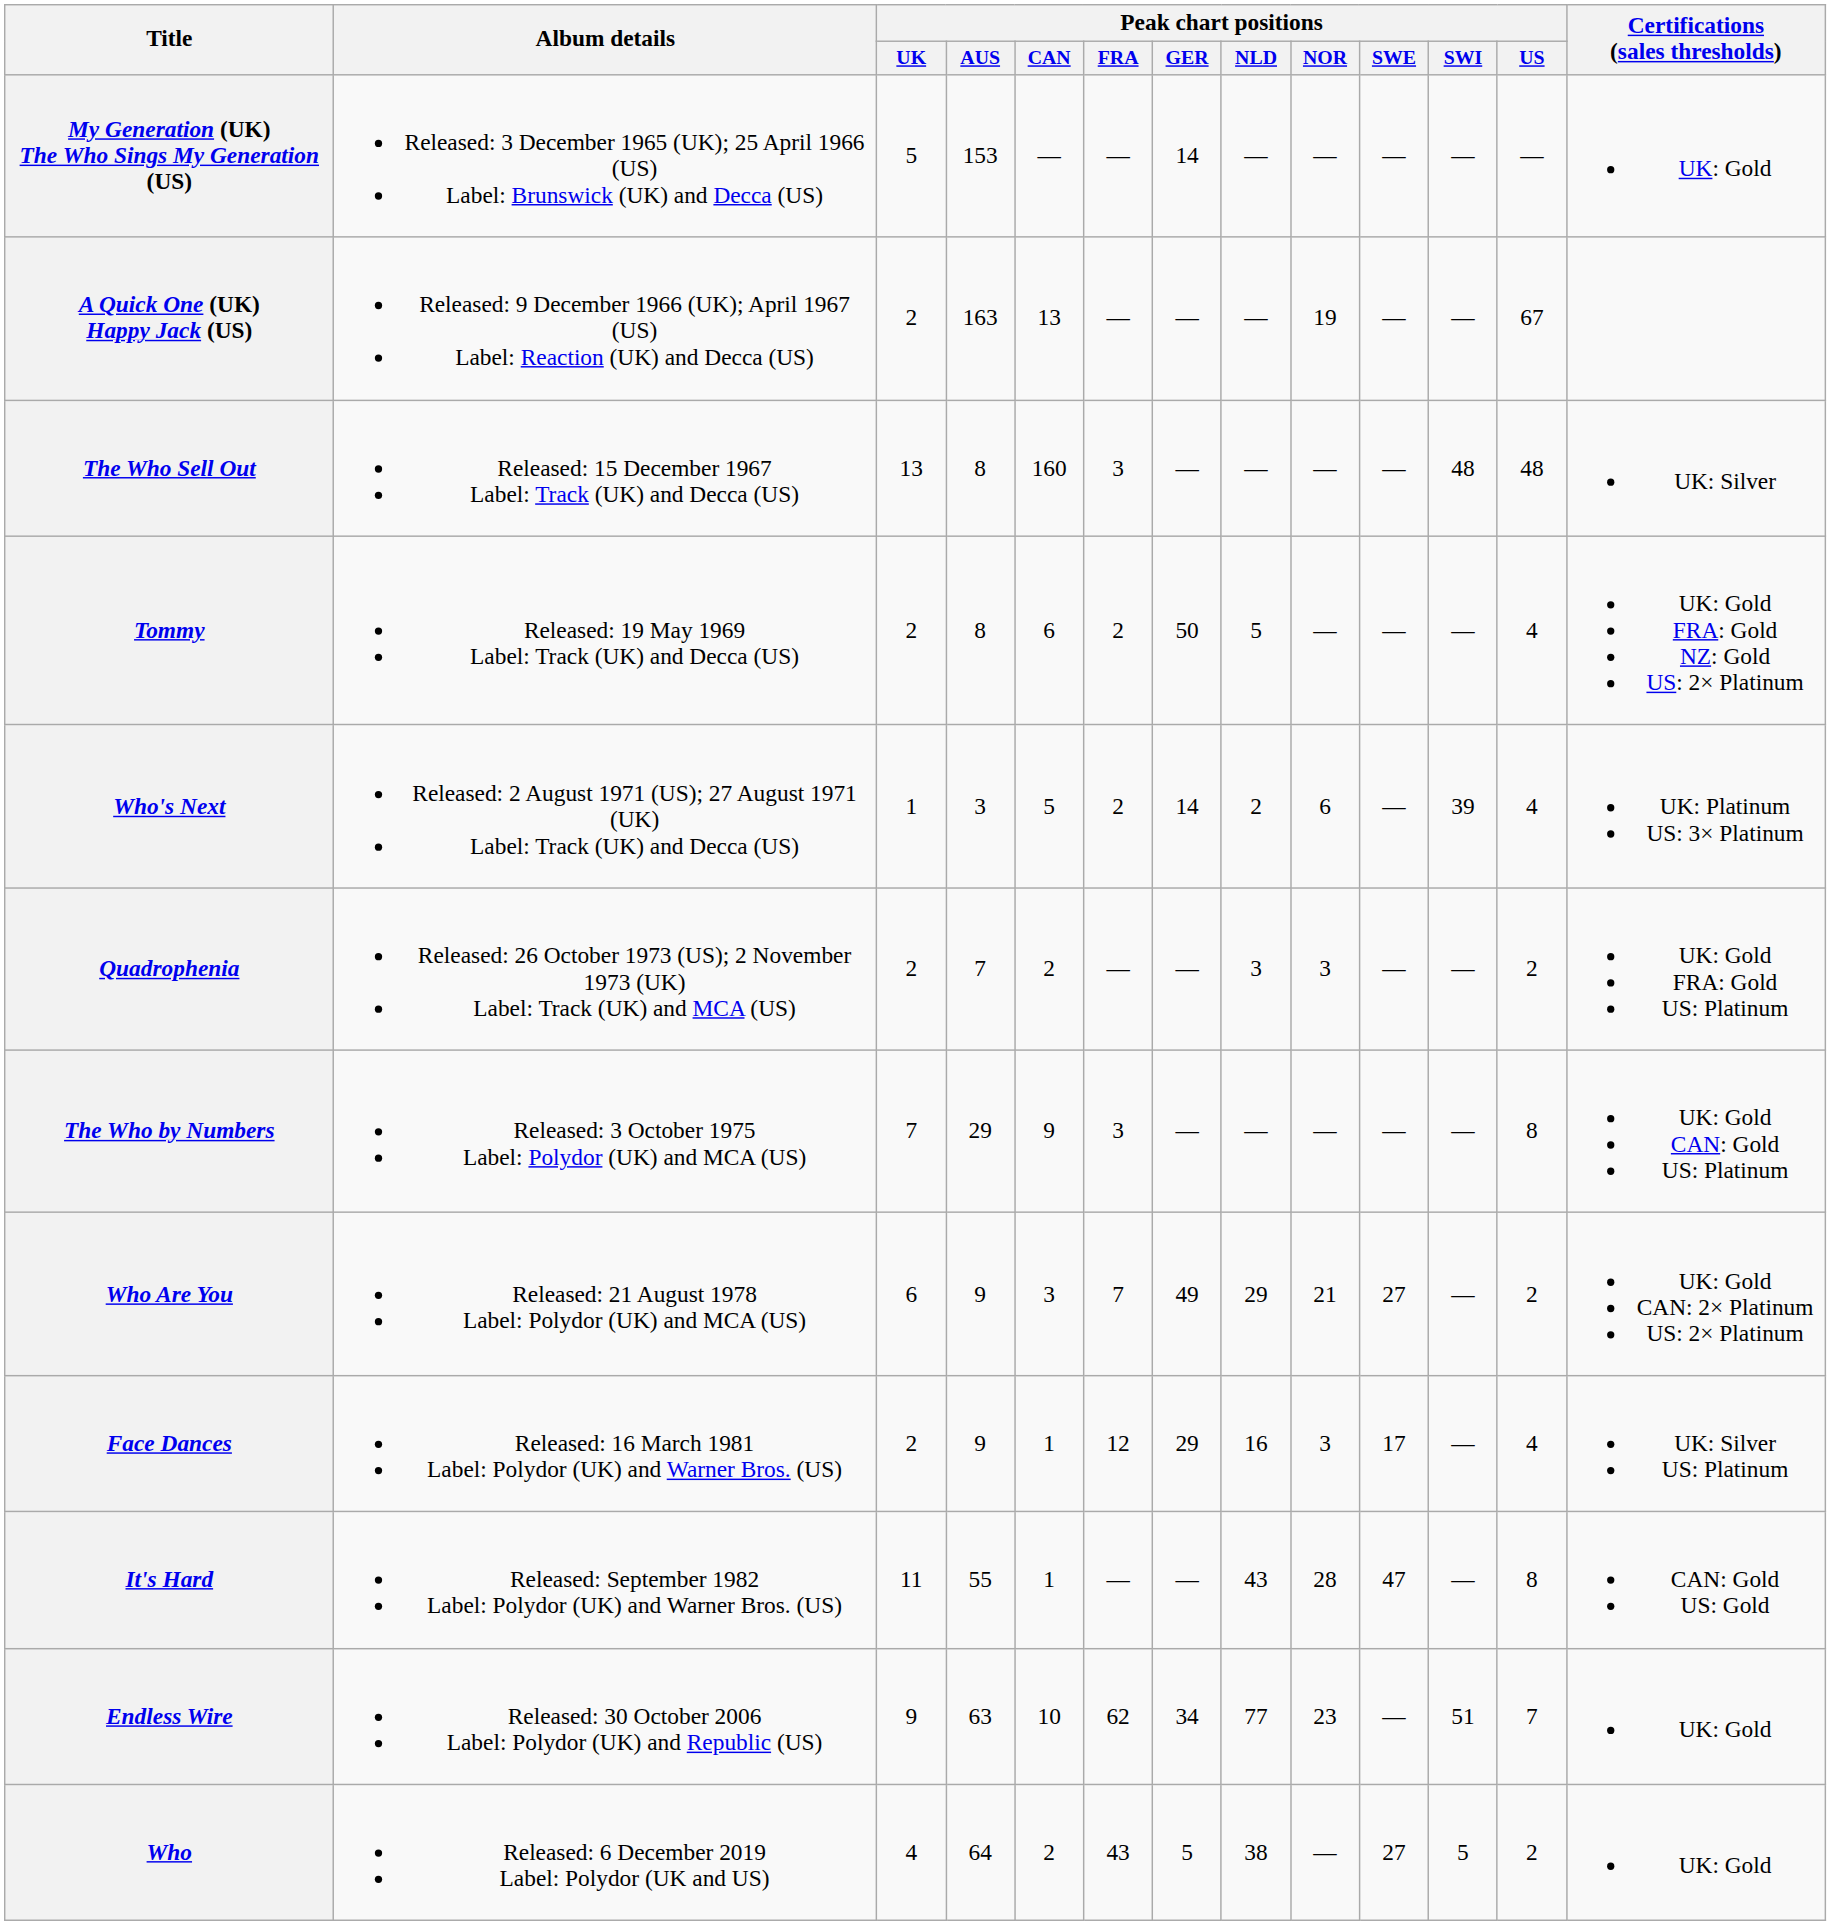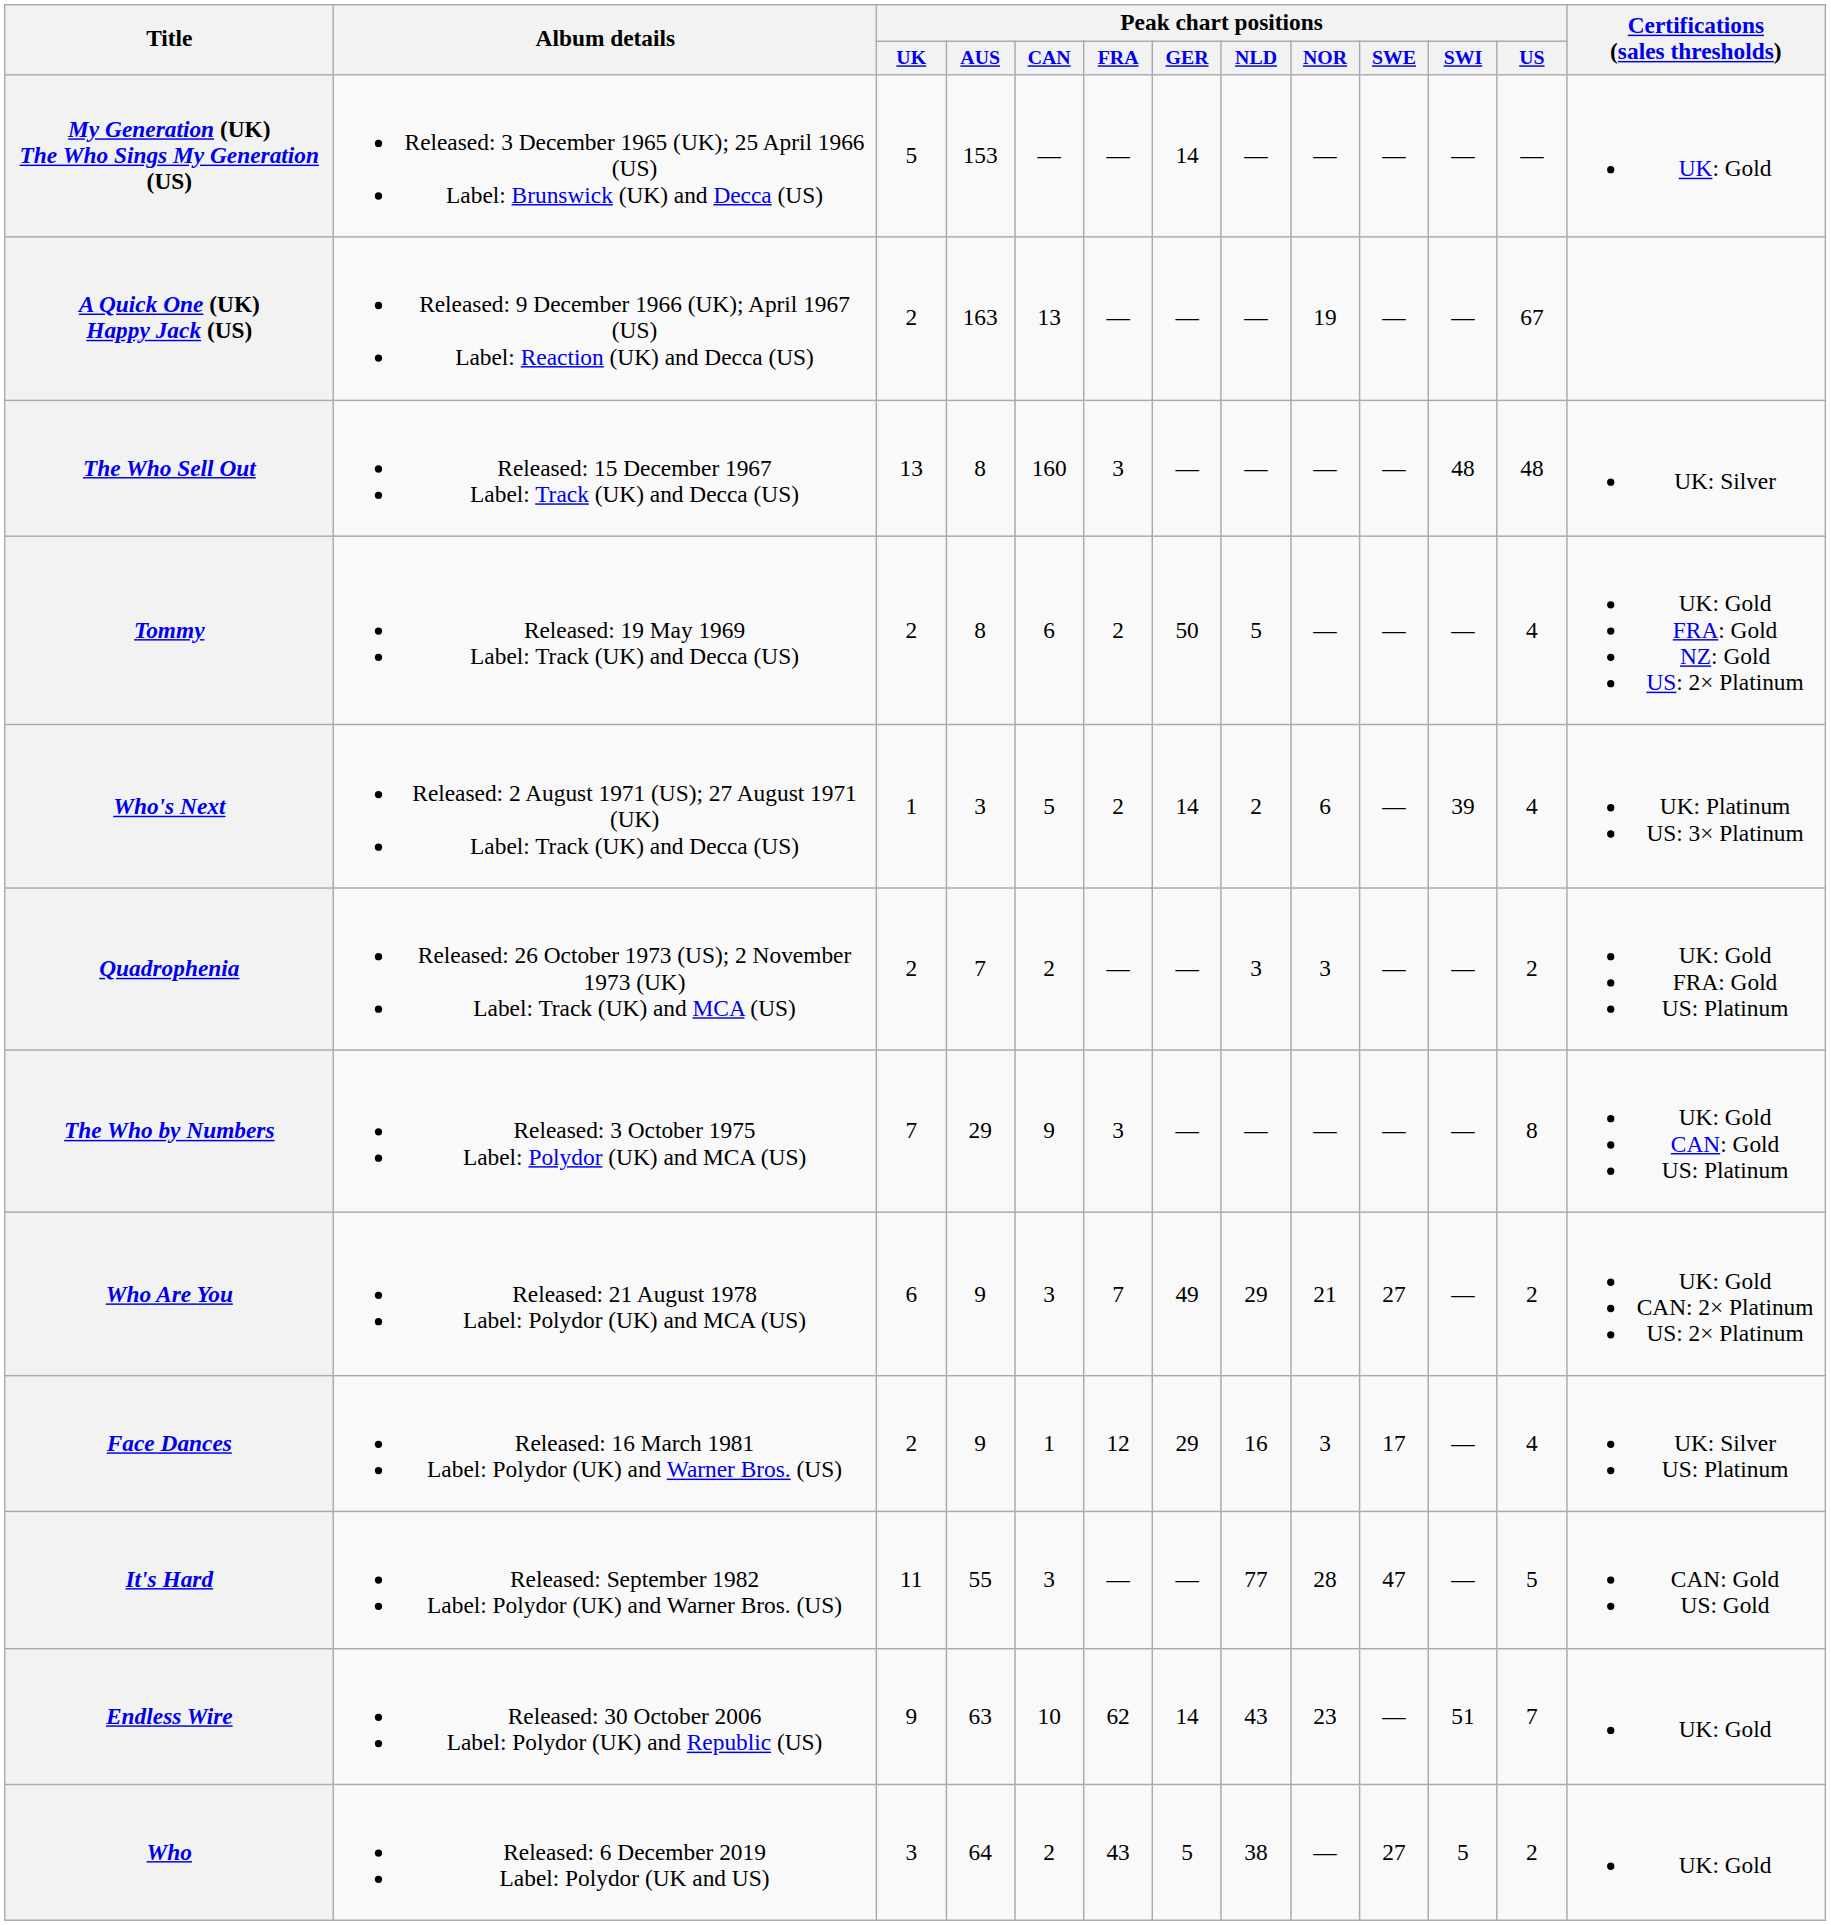 <table class="wikitable plainrowheaders" style="text-align:center;">
 <tr>
 <th scope="col" rowspan="2">Title</th>
 <th scope="col" rowspan="2">Album details</th>
 <th scope="col" colspan="10">Peak chart positions</th>
 <th style="width:170px;" rowspan="2"><a href='#'>Certifications</a><br>(<a href='#'>sales thresholds</a>)</th>
 </tr>
 <tr>
 <th style="width:3em;font-size:85%"><a href='#'>UK</a><br></th>
 <th style="width:3em;font-size:85%"><a href='#'>AUS</a><br></th>
 <th style="width:3em;font-size:85%"><a href='#'>CAN</a><br></th>
 <th style="width:3em;font-size:85%"><a href='#'>FRA</a><br></th>
 <th style="width:3em;font-size:85%"><a href='#'>GER</a><br></th>
 <th style="width:3em;font-size:85%"><a href='#'>NLD</a><br></th>
 <th style="width:3em;font-size:85%"><a href='#'>NOR</a><br></th>
 <th style="width:3em;font-size:85%"><a href='#'>SWE</a><br></th>
 <th style="width:3em;font-size:85%"><a href='#'>SWI</a><br></th>
 <th style="width:3em;font-size:85%"><a href='#'>US</a><br></th>
 </tr>
 <tr>
 <th scope="row"><em><a href='#'>My Generation</a></em> (UK)<br><em><a href='#'>The Who Sings My Generation</a></em> (US)</th>
 <td><br><ul><li>Released: 3 December 1965 (UK); 25 April 1966 (US)</li><li>Label: <a href='#'>Brunswick</a> (UK) and <a href='#'>Decca</a> (US)</li></ul></td>
 <td>5</td>
 <td>153</td>
 <td>—</td>
 <td>—</td>
 <td>14</td>
 <td>—</td>
 <td>—</td>
 <td>—</td>
 <td>—</td>
 <td>—</td>
 <td><br><ul><li><a href='#'>UK</a>: Gold</li></ul></td>
 </tr>
 <tr>
 <th scope="row"><em><a href='#'>A Quick One</a></em> (UK)<br><em><a href='#'>Happy Jack</a></em> (US)</th>
 <td><br><ul><li>Released: 9 December 1966 (UK); April 1967 (US)</li><li>Label: <a href='#'>Reaction</a> (UK) and Decca (US)</li></ul></td>
 <td>2</td>
 <td>163</td>
 <td>13</td>
 <td>—</td>
 <td>—</td>
 <td>—</td>
 <td>19</td>
 <td>—</td>
 <td>—</td>
 <td>67</td>
 <td></td>
 </tr>
 <tr>
 <th scope="row"><em><a href='#'>The Who Sell Out</a></em></th>
 <td><br><ul><li>Released: 15 December 1967</li><li>Label: <a href='#'>Track</a> (UK) and Decca (US)</li></ul></td>
 <td>13</td>
 <td>8</td>
 <td>160</td>
 <td>3</td>
 <td>—</td>
 <td>—</td>
 <td>—</td>
 <td>—</td>
 <td>48</td>
 <td>48</td>
 <td><br><ul><li>UK: Silver</li></ul></td>
 </tr>
 <tr>
 <th scope="row"><em><a href='#'>Tommy</a></em></th>
 <td><br><ul><li>Released: 19 May 1969</li><li>Label: Track (UK) and Decca (US)</li></ul></td>
 <td>2</td>
 <td>8</td>
 <td>6</td>
 <td>2</td>
 <td>50</td>
 <td>5</td>
 <td>—</td>
 <td>—</td>
 <td>—</td>
 <td>4</td>
 <td><br><ul><li>UK: Gold</li><li><a href='#'>FRA</a>: Gold</li><li><a href='#'>NZ</a>: Gold</li><li><a href='#'>US</a>: 2× Platinum</li></ul></td>
 </tr>
 <tr>
 <th scope="row"><em><a href='#'>Who's Next</a></em></th>
 <td><br><ul><li>Released: 2 August 1971 (US); 27 August 1971 (UK)</li><li>Label: Track (UK) and Decca (US)</li></ul></td>
 <td>1</td>
 <td>3</td>
 <td>5</td>
 <td>2</td>
 <td>14</td>
 <td>2</td>
 <td>6</td>
 <td>—</td>
 <td>39</td>
 <td>4</td>
 <td><br><ul><li>UK: Platinum</li><li>US: 3× Platinum</li></ul></td>
 </tr>
 <tr>
 <th scope="row"><em><a href='#'>Quadrophenia</a></em></th>
 <td><br><ul><li>Released: 26 October 1973 (US); 2 November 1973 (UK) </li><li>Label: Track (UK) and <a href='#'>MCA</a> (US)</li></ul></td>
 <td>2</td>
 <td>7</td>
 <td>2</td>
 <td>—</td>
 <td>—</td>
 <td>3</td>
 <td>3</td>
 <td>—</td>
 <td>—</td>
 <td>2</td>
 <td><br><ul><li>UK: Gold</li><li>FRA: Gold</li><li>US: Platinum</li></ul></td>
 </tr>
 <tr>
 <th scope="row"><em><a href='#'>The Who by Numbers</a></em></th>
 <td><br><ul><li>Released: 3 October 1975</li><li>Label: <a href='#'>Polydor</a> (UK) and MCA (US)</li></ul></td>
 <td>7</td>
 <td>29</td>
 <td>9</td>
 <td>3</td>
 <td>—</td>
 <td>—</td>
 <td>—</td>
 <td>—</td>
 <td>—</td>
 <td>8</td>
 <td><br><ul><li>UK: Gold</li><li><a href='#'>CAN</a>: Gold</li><li>US: Platinum</li></ul></td>
 </tr>
 <tr>
 <th scope="row"><em><a href='#'>Who Are You</a></em></th>
 <td><br><ul><li>Released: 21 August 1978</li><li>Label: Polydor (UK) and MCA (US)</li></ul></td>
 <td>6</td>
 <td>9</td>
 <td>3</td>
 <td>7</td>
 <td>49</td>
 <td>29</td>
 <td>21</td>
 <td>27</td>
 <td>—</td>
 <td>2</td>
 <td><br><ul><li>UK: Gold</li><li>CAN: 2× Platinum</li><li>US: 2× Platinum</li></ul></td>
 </tr>
 <tr>
 <th scope="row"><em><a href='#'>Face Dances</a></em></th>
 <td><br><ul><li>Released: 16 March 1981</li><li>Label: Polydor (UK) and <a href='#'>Warner Bros.</a> (US)</li></ul></td>
 <td>2</td>
 <td>9</td>
 <td>1</td>
 <td>12</td>
 <td>29</td>
 <td>16</td>
 <td>3</td>
 <td>17</td>
 <td>—</td>
 <td>4</td>
 <td><br><ul><li>UK: Silver</li><li>US: Platinum</li></ul></td>
 </tr>
 <tr>
 <th scope="row"><em><a href='#'>It's Hard</a></em></th>
 <td><br><ul><li>Released: September 1982</li><li>Label: Polydor (UK) and Warner Bros. (US)</li></ul></td>
 <td>11</td>
 <td>55</td>
-<td>1</td>
+<td>3</td>
 <td>—</td>
 <td>—</td>
-<td>43</td>
+<td>77</td>
 <td>28</td>
 <td>47</td>
 <td>—</td>
-<td>8</td>
+<td>5</td>
 <td><br><ul><li>CAN: Gold</li><li>US: Gold</li></ul></td>
 </tr>
 <tr>
 <th scope="row"><em><a href='#'>Endless Wire</a></em></th>
 <td><br><ul><li>Released: 30 October 2006</li><li>Label: Polydor (UK) and <a href='#'>Republic</a> (US)</li></ul></td>
 <td>9</td>
 <td>63</td>
 <td>10</td>
 <td>62</td>
-<td>34</td>
-<td>77</td>
+<td>14</td>
+<td>43</td>
 <td>23</td>
 <td>—</td>
 <td>51</td>
 <td>7</td>
 <td><br><ul><li>UK: Gold</li></ul></td>
 </tr>
 <tr>
 <th scope="row"><em><a href='#'>Who</a></em></th>
 <td><br><ul><li>Released: 6 December 2019</li><li>Label: Polydor (UK and US)</li></ul></td>
-<td>4</td>
+<td>3</td>
 <td>64</td>
 <td>2</td>
 <td>43</td>
 <td>5</td>
 <td>38</td>
 <td>—</td>
 <td>27</td>
 <td>5</td>
 <td>2</td>
 <td><br><ul><li>UK: Gold</li></ul></td>
 </tr>
 </table>
